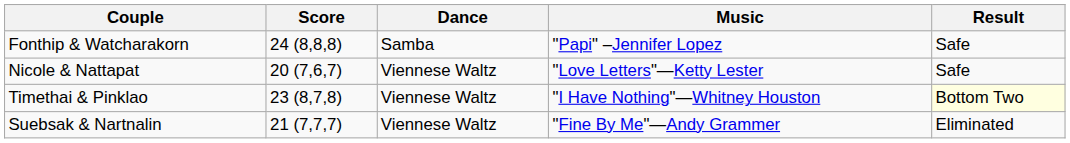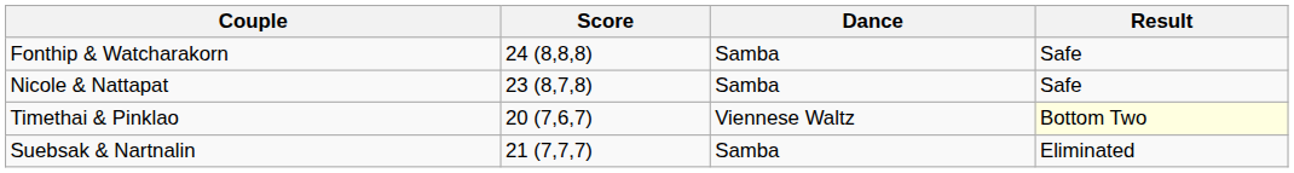 <table class="wikitable" style="width:80%;">
 <tr>
 <th>Couple</th>
 <th>Score</th>
 <th>Dance</th>
-<th>Music</th>
 <th>Result</th>
 </tr>
 <tr>
 <td>Fonthip & Watcharakorn</td>
 <td>24 (8,8,8)</td>
 <td>Samba</td>
-<td>"<a href='#'>Papi</a>" –<a href='#'>Jennifer Lopez</a></td>
 <td>Safe</td>
 </tr>
 <tr>
 <td>Nicole & Nattapat</td>
-<td>20 (7,6,7)</td>
-<td>Viennese Waltz</td>
-<td>"<a href='#'>Love Letters</a>"—<a href='#'>Ketty Lester</a></td>
+<td>23 (8,7,8)</td>
+<td>Samba</td>
 <td>Safe</td>
 </tr>
 <tr>
 <td>Timethai & Pinklao</td>
-<td>23 (8,7,8)</td>
+<td>20 (7,6,7)</td>
 <td>Viennese Waltz</td>
-<td>"<a href='#'>I Have Nothing</a>"—<a href='#'>Whitney Houston</a></td>
 <td style="background: lightyellow;">Bottom Two</td>
 </tr>
 <tr>
 <td>Suebsak & Nartnalin</td>
 <td>21 (7,7,7)</td>
-<td>Viennese Waltz</td>
-<td>"<a href='#'>Fine By Me</a>"—<a href='#'>Andy Grammer</a></td>
+<td>Samba</td>
 <td>Eliminated</td>
 </tr>
 </table>
